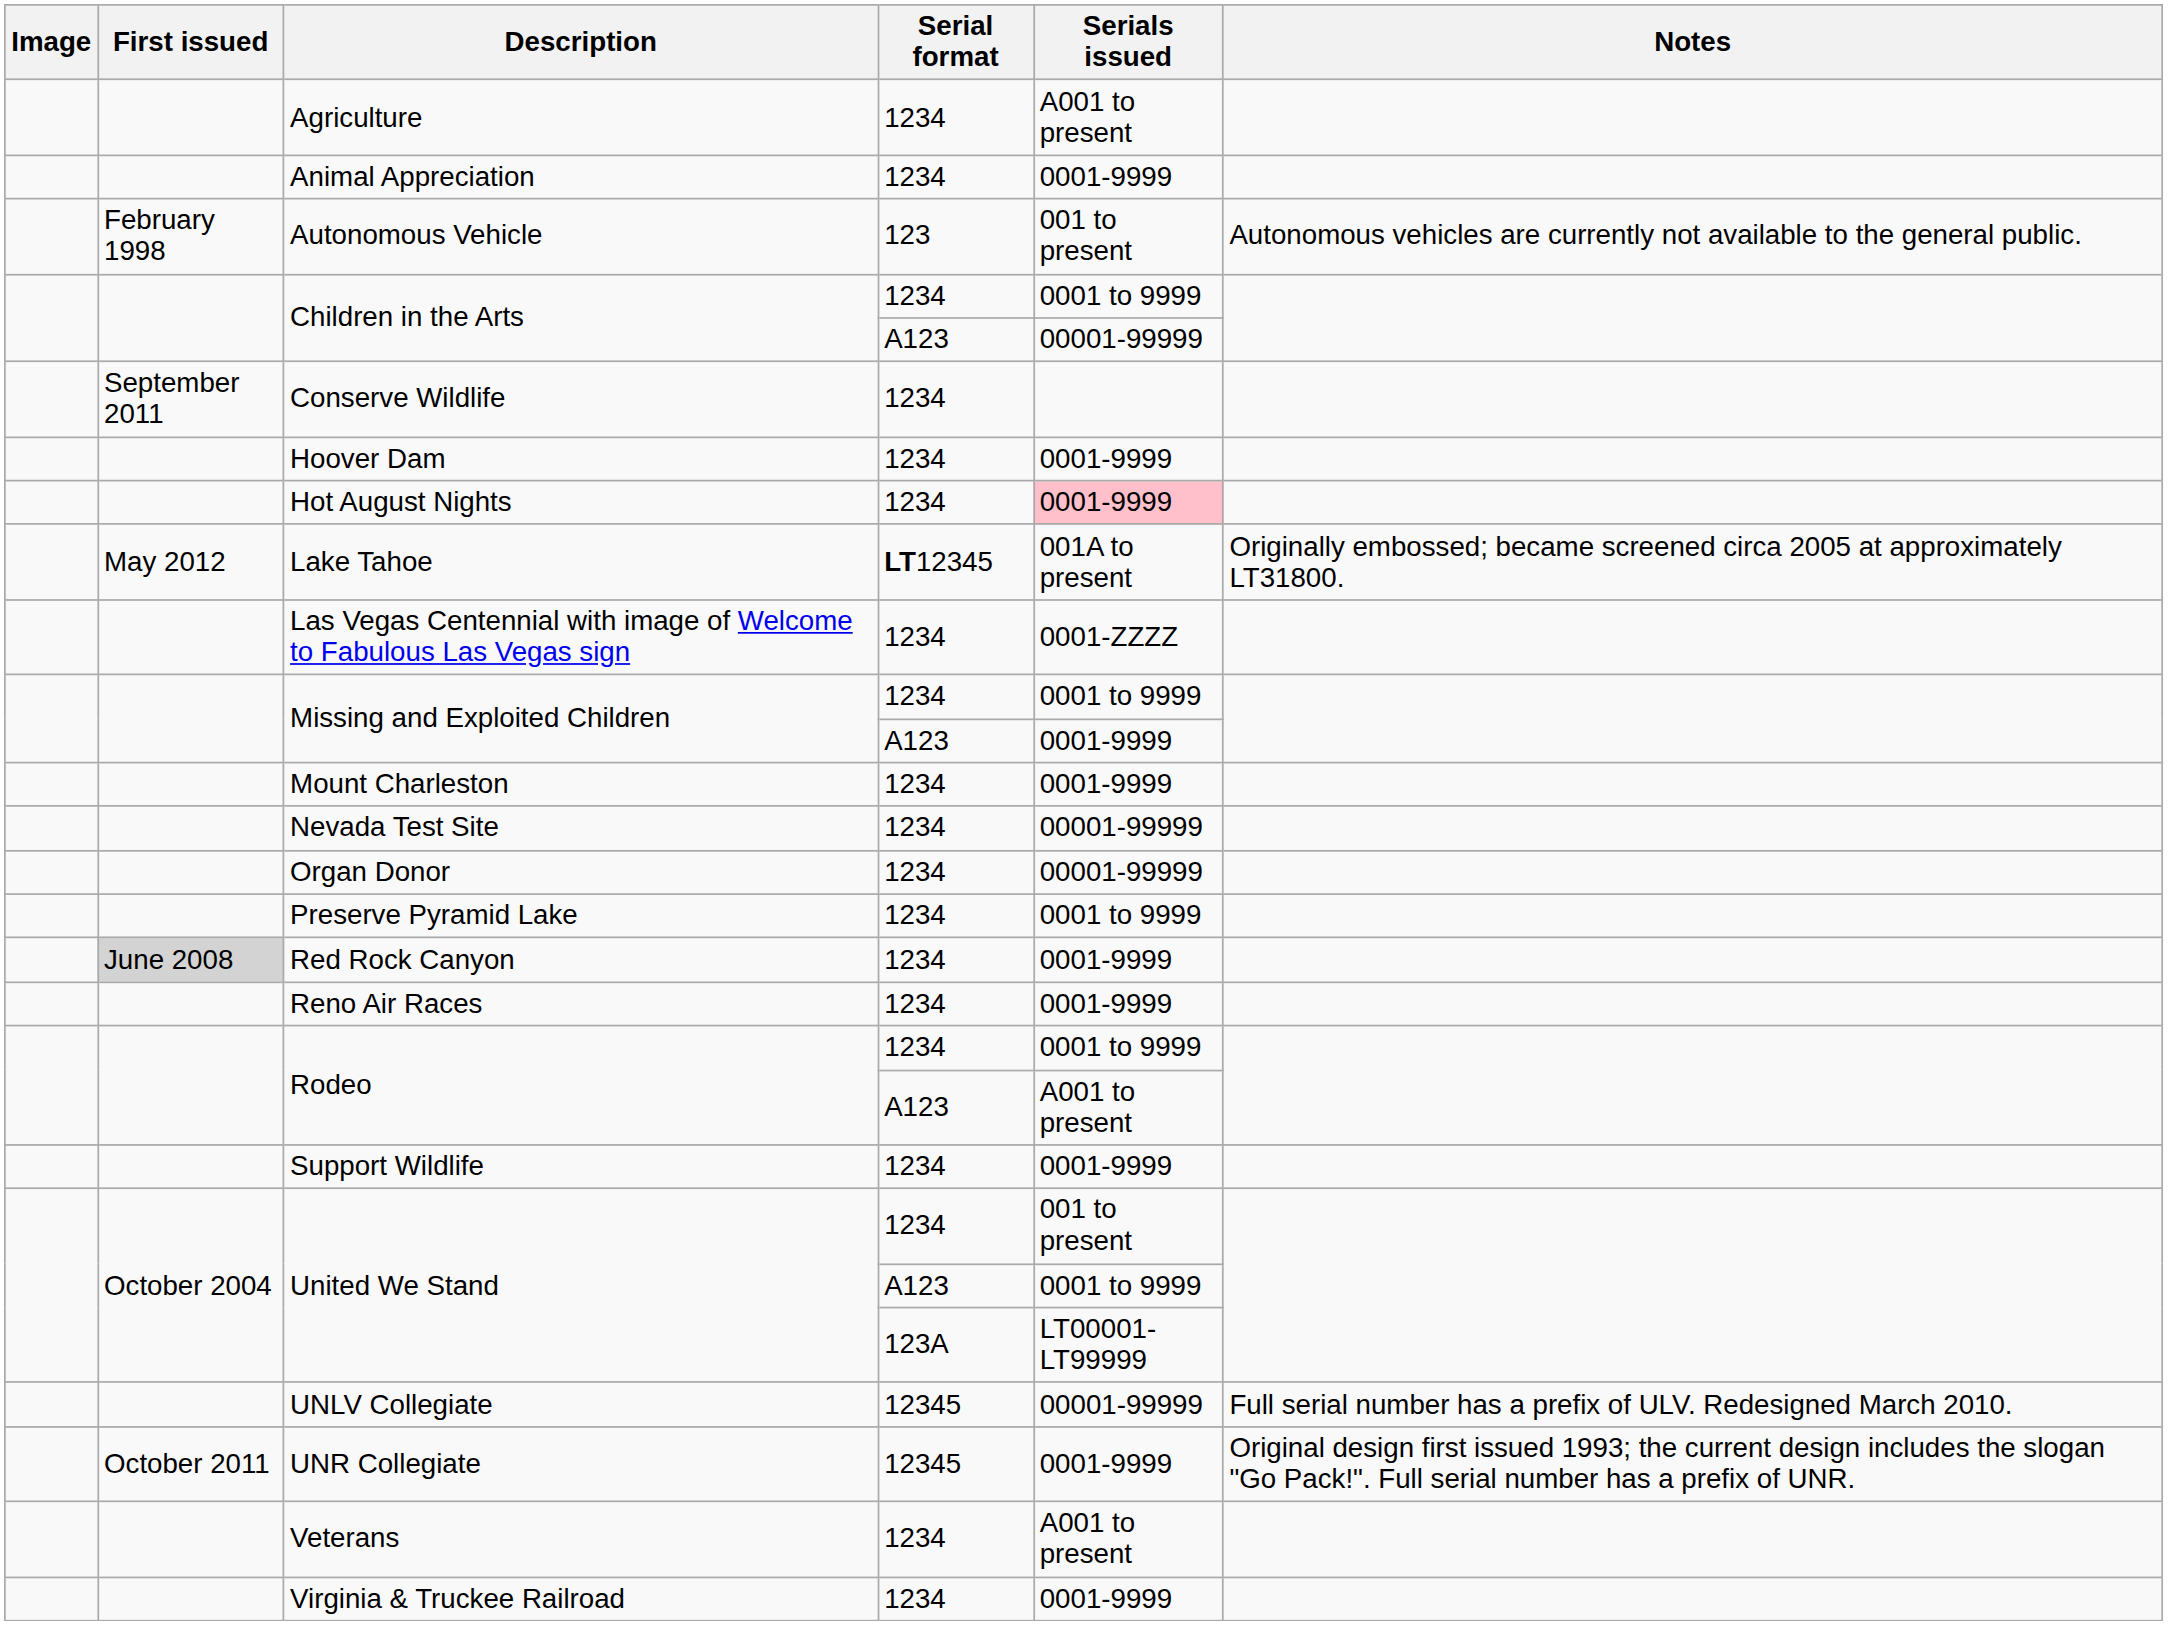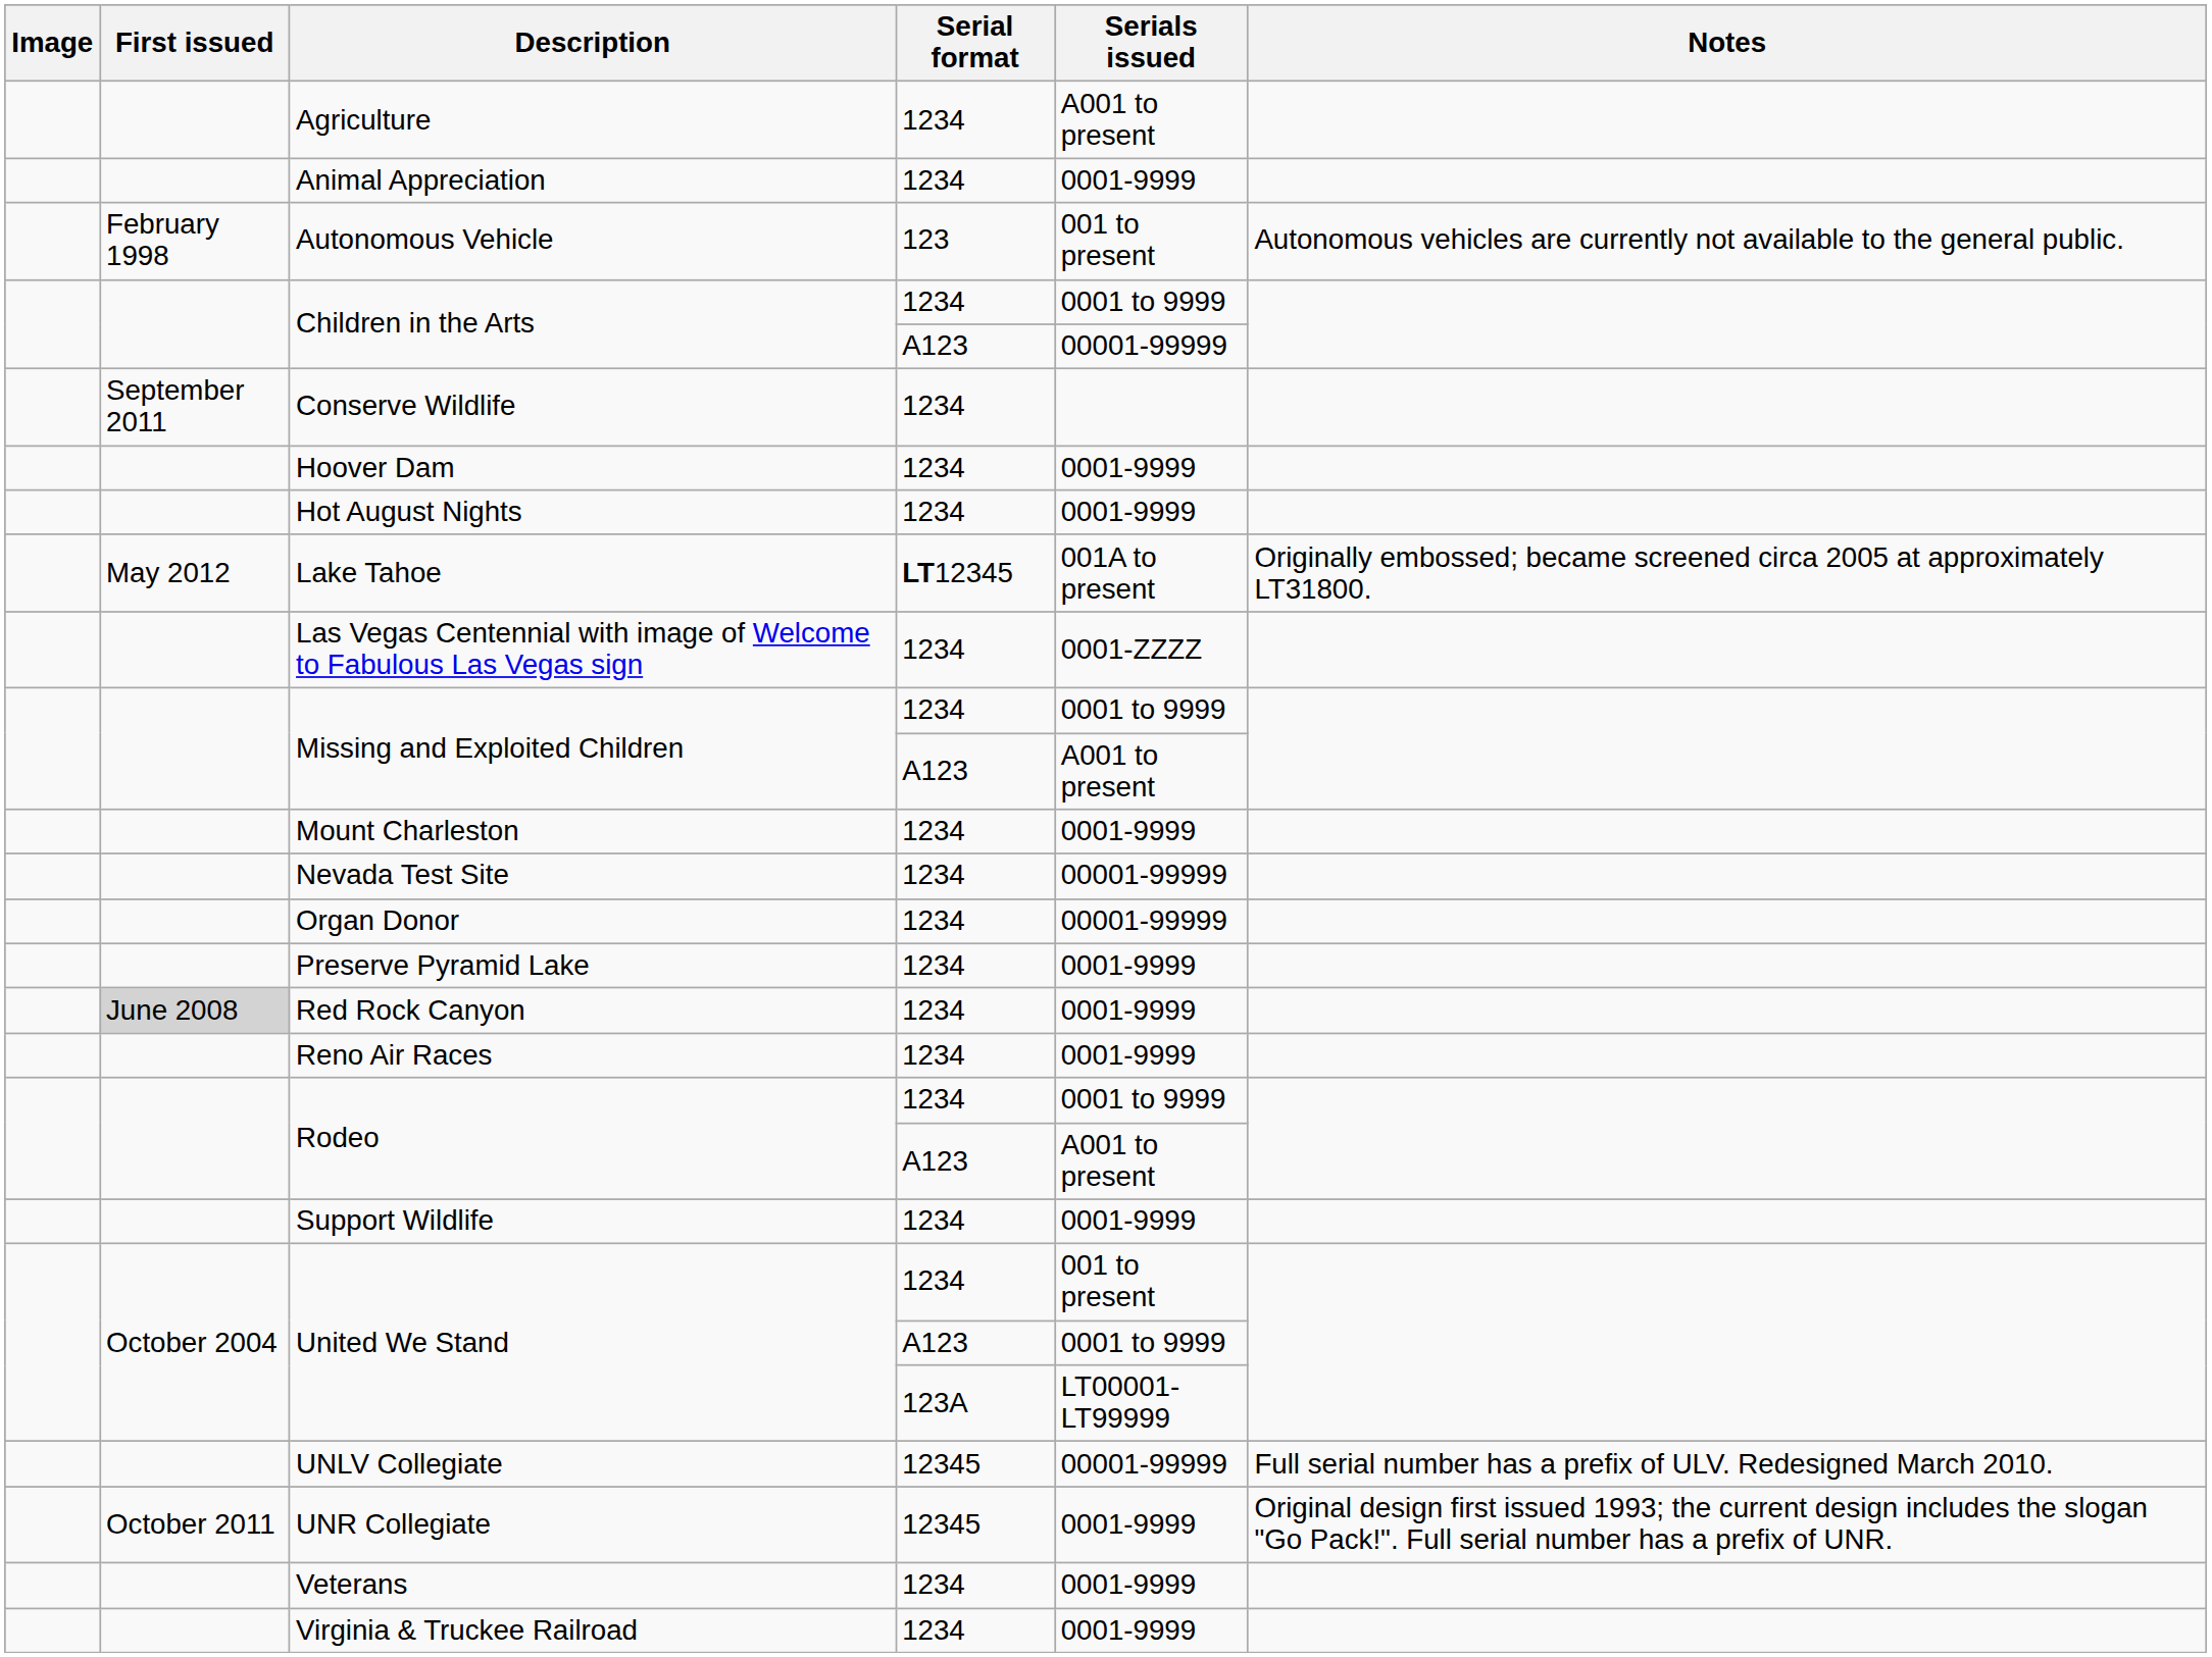 <table class="wikitable">
 <tr>
 <th>Image</th>
 <th>First issued</th>
 <th>Description</th>
 <th>Serial format</th>
 <th>Serials issued</th>
 <th>Notes</th>
 </tr>
 <tr>
 <td></td>
 <td></td>
 <td>Agriculture</td>
 <td>1234</td>
 <td>A001 to present</td>
 <td></td>
 </tr>
 <tr>
 <td></td>
 <td></td>
 <td>Animal Appreciation</td>
 <td>1234</td>
 <td>0001-9999</td>
 <td></td>
 </tr>
 <tr>
 <td></td>
 <td>February 1998</td>
 <td>Autonomous Vehicle</td>
 <td>123</td>
 <td>001 to present</td>
 <td>Autonomous vehicles are currently not available to the general public.</td>
 </tr>
 <tr>
 <td rowspan="2"></td>
 <td rowspan="2"></td>
 <td rowspan="2">Children in the Arts</td>
 <td>1234</td>
 <td>0001 to 9999</td>
 <td rowspan="2"></td>
 </tr>
 <tr>
 <td>A123</td>
 <td>00001-99999</td>
 </tr>
 <tr>
 <td></td>
 <td>September 2011</td>
 <td>Conserve Wildlife</td>
 <td>1234</td>
 <td></td>
 <td></td>
 </tr>
 <tr>
 <td></td>
 <td></td>
 <td>Hoover Dam</td>
 <td>1234</td>
 <td>0001-9999</td>
 <td></td>
 </tr>
 <tr>
 <td></td>
 <td></td>
 <td>Hot August Nights</td>
 <td>1234</td>
-<td style="background: pink;">0001-9999</td>
+<td>0001-9999</td>
 <td></td>
 </tr>
 <tr>
 <td></td>
 <td>May 2012</td>
 <td>Lake Tahoe</td>
 <td><strong>LT</strong>12345</td>
 <td>001A to present</td>
 <td>Originally embossed; became screened circa 2005 at approximately LT31800.</td>
 </tr>
 <tr>
 <td></td>
 <td></td>
 <td>Las Vegas Centennial with image of <a href='#'>Welcome to Fabulous Las Vegas sign</a></td>
 <td>1234</td>
 <td>0001-ZZZZ</td>
 <td></td>
 </tr>
 <tr>
 <td rowspan="2"></td>
 <td rowspan="2"></td>
 <td rowspan="2">Missing and Exploited Children</td>
 <td>1234</td>
 <td>0001 to 9999</td>
 <td rowspan="2"></td>
 </tr>
 <tr>
 <td>A123</td>
-<td>0001-9999</td>
+<td>A001 to present</td>
 </tr>
 <tr>
 <td></td>
 <td></td>
 <td>Mount Charleston</td>
 <td>1234</td>
 <td>0001-9999</td>
 <td></td>
 </tr>
 <tr>
 <td></td>
 <td></td>
 <td>Nevada Test Site</td>
 <td>1234</td>
 <td>00001-99999</td>
 <td></td>
 </tr>
 <tr>
 <td></td>
 <td></td>
 <td>Organ Donor</td>
 <td>1234</td>
 <td>00001-99999</td>
 <td></td>
 </tr>
 <tr>
 <td></td>
 <td></td>
 <td>Preserve Pyramid Lake</td>
 <td>1234</td>
-<td>0001 to 9999</td>
+<td>0001-9999</td>
 <td></td>
 </tr>
 <tr>
 <td></td>
 <td style="background: lightgrey;">June 2008</td>
 <td>Red Rock Canyon</td>
 <td>1234</td>
 <td>0001-9999</td>
 <td></td>
 </tr>
 <tr>
 <td></td>
 <td></td>
 <td>Reno Air Races</td>
 <td>1234</td>
 <td>0001-9999</td>
 <td></td>
 </tr>
 <tr>
 <td rowspan="2"></td>
 <td rowspan="2"></td>
 <td rowspan="2">Rodeo</td>
 <td>1234</td>
 <td>0001 to 9999</td>
 <td rowspan="2"></td>
 </tr>
 <tr>
 <td>A123</td>
 <td>A001 to present</td>
 </tr>
 <tr>
 <td></td>
 <td></td>
 <td>Support Wildlife</td>
 <td>1234</td>
 <td>0001-9999</td>
 <td></td>
 </tr>
 <tr>
 <td rowspan="3"></td>
 <td rowspan="3">October 2004</td>
 <td rowspan="3">United We Stand</td>
 <td>1234</td>
 <td>001 to present</td>
 <td rowspan="3"></td>
 </tr>
 <tr>
 <td>A123</td>
 <td>0001 to 9999</td>
 </tr>
 <tr>
 <td>123A</td>
 <td>LT00001-LT99999</td>
 </tr>
 <tr>
 <td></td>
 <td></td>
 <td>UNLV Collegiate</td>
 <td>12345</td>
 <td>00001-99999</td>
 <td>Full serial number has a prefix of ULV. Redesigned March 2010.</td>
 </tr>
 <tr>
 <td></td>
 <td>October 2011</td>
 <td>UNR Collegiate</td>
 <td>12345</td>
 <td>0001-9999</td>
 <td>Original design first issued 1993; the current design includes the slogan "Go Pack!". Full serial number has a prefix of UNR.</td>
 </tr>
 <tr>
 <td></td>
 <td></td>
 <td>Veterans</td>
 <td>1234</td>
-<td>A001 to present</td>
+<td>0001-9999</td>
 <td></td>
 </tr>
 <tr>
 <td></td>
 <td></td>
 <td>Virginia & Truckee Railroad</td>
 <td>1234</td>
 <td>0001-9999</td>
 <td></td>
 </tr>
 </table>
